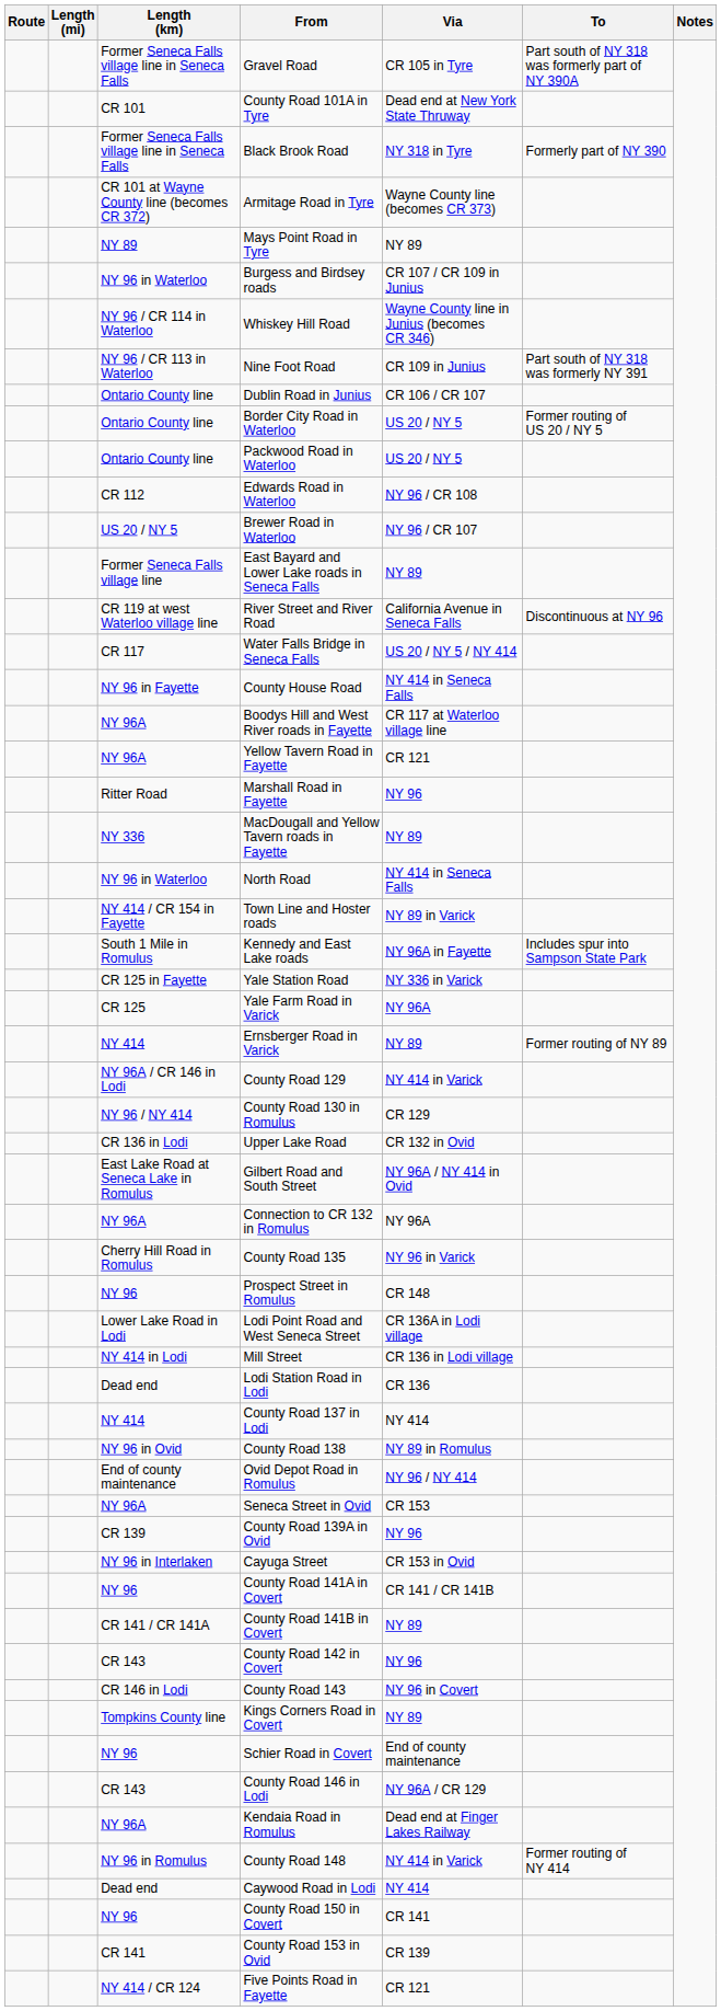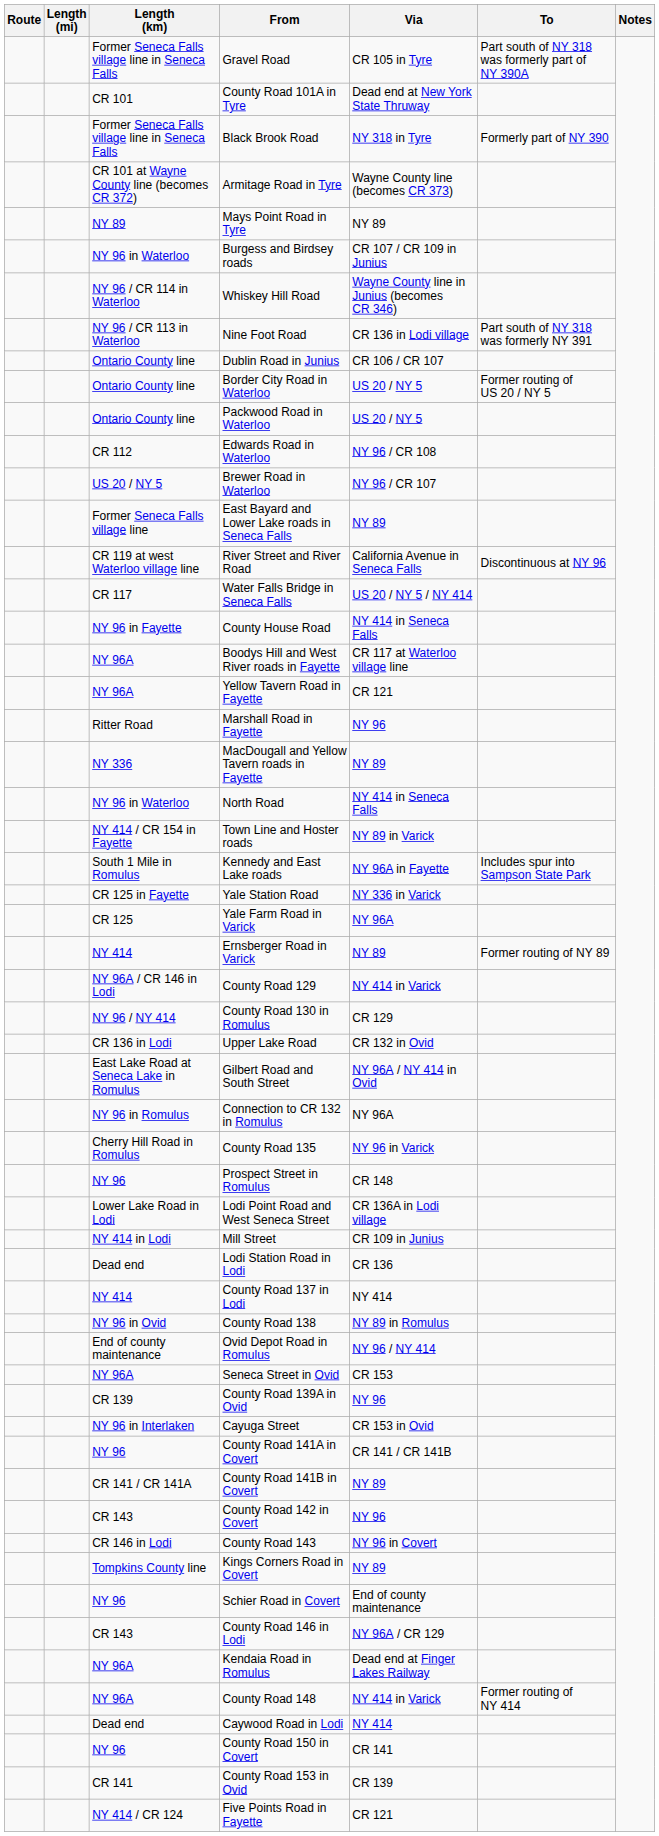 <table class="wikitable sortable">
 <tr>
 <th>Route</th>
 <th>Length<br>(mi)</th>
 <th>Length<br>(km)</th>
 <th class="unsortable">From</th>
 <th class="unsortable">Via</th>
 <th class="unsortable">To</th>
 <th class="unsortable">Notes</th>
 </tr>
 <tr>
 <td id="101"></td>
 <td></td>
 <td>Former <a href='#'>Seneca Falls village</a> line in <a href='#'>Seneca Falls</a></td>
 <td>Gravel Road</td>
 <td>CR 105 in <a href='#'>Tyre</a></td>
 <td>Part south of <a href='#'>NY&nbsp;318</a> was formerly part of <a href='#'>NY&nbsp;390A</a></td>
 </tr>
 <tr>
 <td id="101A"></td>
 <td></td>
 <td>CR 101</td>
 <td>County Road 101A in <a href='#'>Tyre</a></td>
 <td>Dead end at <a href='#'>New York State Thruway</a></td>
 <td></td>
 </tr>
 <tr>
 <td id="102"></td>
 <td></td>
 <td>Former <a href='#'>Seneca Falls village</a> line in <a href='#'>Seneca Falls</a></td>
 <td>Black Brook Road</td>
 <td><a href='#'>NY&nbsp;318</a> in <a href='#'>Tyre</a></td>
 <td>Formerly part of <a href='#'>NY 390</a></td>
 </tr>
 <tr>
 <td id="105"></td>
 <td></td>
 <td>CR 101 at <a href='#'>Wayne County</a> line (becomes <a href='#'>CR 372</a>)</td>
 <td>Armitage Road in <a href='#'>Tyre</a></td>
 <td>Wayne County line (becomes <a href='#'>CR 373</a>)</td>
 <td></td>
 </tr>
 <tr>
 <td id="105A"></td>
 <td></td>
 <td><a href='#'>NY&nbsp;89</a></td>
 <td>Mays Point Road in <a href='#'>Tyre</a></td>
 <td>NY 89</td>
 <td></td>
 </tr>
 <tr>
 <td id="106"></td>
 <td></td>
 <td><a href='#'>NY&nbsp;96</a> in <a href='#'>Waterloo</a></td>
 <td>Burgess and Birdsey roads</td>
 <td>CR 107 / CR 109 in <a href='#'>Junius</a></td>
 <td></td>
 </tr>
 <tr>
 <td id="107"></td>
 <td></td>
 <td><a href='#'>NY&nbsp;96</a> / CR 114 in <a href='#'>Waterloo</a></td>
 <td>Whiskey Hill Road</td>
 <td><a href='#'>Wayne County</a> line in <a href='#'>Junius</a> (becomes <a href='#'>CR 346</a>)</td>
 <td></td>
 </tr>
 <tr>
 <td id="108"></td>
 <td></td>
 <td><a href='#'>NY&nbsp;96</a> / CR 113 in <a href='#'>Waterloo</a></td>
 <td>Nine Foot Road</td>
-<td>CR 109 in <a href='#'>Junius</a></td>
+<td>CR 136 in <a href='#'>Lodi village</a></td>
 <td>Part south of <a href='#'>NY&nbsp;318</a> was formerly NY 391</td>
 </tr>
 <tr>
 <td id="109"></td>
 <td></td>
 <td><a href='#'>Ontario County</a> line</td>
 <td>Dublin Road in <a href='#'>Junius</a></td>
 <td>CR 106 / CR 107</td>
 <td></td>
 </tr>
 <tr>
 <td id="110"></td>
 <td></td>
 <td><a href='#'>Ontario County</a> line</td>
 <td>Border City Road in <a href='#'>Waterloo</a></td>
 <td><a href='#'>US 20</a> / <a href='#'>NY&nbsp;5</a></td>
 <td>Former routing of US 20 / NY 5</td>
 </tr>
 <tr>
 <td id="112"></td>
 <td></td>
 <td><a href='#'>Ontario County</a> line</td>
 <td>Packwood Road in <a href='#'>Waterloo</a></td>
 <td><a href='#'>US 20</a> / <a href='#'>NY&nbsp;5</a></td>
 <td></td>
 </tr>
 <tr>
 <td id="113"></td>
 <td></td>
 <td>CR 112</td>
 <td>Edwards Road in <a href='#'>Waterloo</a></td>
 <td><a href='#'>NY&nbsp;96</a> / CR 108</td>
 <td></td>
 </tr>
 <tr>
 <td id="114"></td>
 <td></td>
 <td><a href='#'>US 20</a> / <a href='#'>NY&nbsp;5</a></td>
 <td>Brewer Road in <a href='#'>Waterloo</a></td>
 <td><a href='#'>NY&nbsp;96</a> / CR 107</td>
 <td></td>
 </tr>
 <tr>
 <td id="116"></td>
 <td></td>
 <td>Former <a href='#'>Seneca Falls village</a> line</td>
 <td>East Bayard and Lower Lake roads in <a href='#'>Seneca Falls</a></td>
 <td><a href='#'>NY&nbsp;89</a></td>
 <td></td>
 </tr>
 <tr>
 <td id="117"></td>
 <td></td>
 <td>CR 119 at west <a href='#'>Waterloo village</a> line</td>
 <td>River Street and River Road</td>
 <td>California Avenue in <a href='#'>Seneca Falls</a></td>
 <td>Discontinuous at <a href='#'>NY&nbsp;96</a></td>
 </tr>
 <tr>
 <td id="117A"></td>
 <td></td>
 <td>CR 117</td>
 <td>Water Falls Bridge in <a href='#'>Seneca Falls</a></td>
 <td><a href='#'>US 20</a> / <a href='#'>NY&nbsp;5</a> / <a href='#'>NY&nbsp;414</a></td>
 <td></td>
 </tr>
 <tr>
 <td id="118"></td>
 <td></td>
 <td><a href='#'>NY&nbsp;96</a> in <a href='#'>Fayette</a></td>
 <td>County House Road</td>
 <td><a href='#'>NY&nbsp;414</a> in <a href='#'>Seneca Falls</a></td>
 <td></td>
 </tr>
 <tr>
 <td id="119"></td>
 <td></td>
 <td><a href='#'>NY&nbsp;96A</a></td>
 <td>Boodys Hill and West River roads in <a href='#'>Fayette</a></td>
 <td>CR 117 at <a href='#'>Waterloo village</a> line</td>
 <td></td>
 </tr>
 <tr>
 <td id="120-1"></td>
 <td></td>
 <td><a href='#'>NY&nbsp;96A</a></td>
 <td>Yellow Tavern Road in <a href='#'>Fayette</a></td>
 <td>CR 121</td>
 <td></td>
 </tr>
 <tr>
 <td id="120-2"></td>
 <td></td>
 <td>Ritter Road</td>
 <td>Marshall Road in <a href='#'>Fayette</a></td>
 <td><a href='#'>NY&nbsp;96</a></td>
 <td></td>
 </tr>
 <tr>
 <td id="121"></td>
 <td></td>
 <td><a href='#'>NY&nbsp;336</a></td>
 <td>MacDougall and Yellow Tavern roads in <a href='#'>Fayette</a></td>
 <td><a href='#'>NY&nbsp;89</a></td>
 <td></td>
 </tr>
 <tr>
 <td id="122"></td>
 <td></td>
 <td><a href='#'>NY&nbsp;96</a> in <a href='#'>Waterloo</a></td>
 <td>North Road</td>
 <td><a href='#'>NY&nbsp;414</a> in <a href='#'>Seneca Falls</a></td>
 <td></td>
 </tr>
 <tr>
 <td id="124"></td>
 <td></td>
 <td><a href='#'>NY&nbsp;414</a> / CR 154 in <a href='#'>Fayette</a></td>
 <td>Town Line and Hoster roads</td>
 <td><a href='#'>NY&nbsp;89</a> in <a href='#'>Varick</a></td>
 <td></td>
 </tr>
 <tr>
 <td id="125"></td>
 <td></td>
 <td>South 1 Mile in <a href='#'>Romulus</a></td>
 <td>Kennedy and East Lake roads</td>
 <td><a href='#'>NY&nbsp;96A</a> in <a href='#'>Fayette</a></td>
 <td>Includes spur into <a href='#'>Sampson State Park</a></td>
 </tr>
 <tr>
 <td id="126"></td>
 <td></td>
 <td>CR 125 in <a href='#'>Fayette</a></td>
 <td>Yale Station Road</td>
 <td><a href='#'>NY&nbsp;336</a> in <a href='#'>Varick</a></td>
 <td></td>
 </tr>
 <tr>
 <td id="127"></td>
 <td></td>
 <td>CR 125</td>
 <td>Yale Farm Road in <a href='#'>Varick</a></td>
 <td><a href='#'>NY&nbsp;96A</a></td>
 <td></td>
 </tr>
 <tr>
 <td id="128"></td>
 <td></td>
 <td><a href='#'>NY&nbsp;414</a></td>
 <td>Ernsberger Road in <a href='#'>Varick</a></td>
 <td><a href='#'>NY&nbsp;89</a></td>
 <td>Former routing of NY 89</td>
 </tr>
 <tr>
 <td id="129"></td>
 <td></td>
 <td><a href='#'>NY&nbsp;96A</a> / CR 146 in <a href='#'>Lodi</a></td>
 <td>County Road 129</td>
 <td><a href='#'>NY&nbsp;414</a> in <a href='#'>Varick</a></td>
 <td></td>
 </tr>
 <tr>
 <td id="130"></td>
 <td></td>
 <td><a href='#'>NY&nbsp;96</a> / <a href='#'>NY&nbsp;414</a></td>
 <td>County Road 130 in <a href='#'>Romulus</a></td>
 <td>CR 129</td>
 <td></td>
 </tr>
 <tr>
 <td id="131"></td>
 <td></td>
 <td>CR 136 in <a href='#'>Lodi</a></td>
 <td>Upper Lake Road</td>
 <td>CR 132 in <a href='#'>Ovid</a></td>
 <td></td>
 </tr>
 <tr>
 <td id="132"></td>
 <td></td>
 <td>East Lake Road at <a href='#'>Seneca Lake</a> in <a href='#'>Romulus</a></td>
 <td>Gilbert Road and South Street</td>
 <td><a href='#'>NY&nbsp;96A</a> / <a href='#'>NY&nbsp;414</a> in <a href='#'>Ovid</a></td>
 <td></td>
 </tr>
 <tr>
 <td id="132A"></td>
 <td></td>
-<td><a href='#'>NY&nbsp;96A</a></td>
+<td><a href='#'>NY&nbsp;96</a> in <a href='#'>Romulus</a></td>
 <td>Connection to CR 132 in <a href='#'>Romulus</a></td>
 <td>NY 96A</td>
 <td></td>
 </tr>
 <tr>
 <td id="135"></td>
 <td></td>
 <td>Cherry Hill Road in <a href='#'>Romulus</a></td>
 <td>County Road 135</td>
 <td><a href='#'>NY&nbsp;96</a> in <a href='#'>Varick</a></td>
 <td></td>
 </tr>
 <tr>
 <td id="135A"></td>
 <td></td>
 <td><a href='#'>NY&nbsp;96</a></td>
 <td>Prospect Street in <a href='#'>Romulus</a></td>
 <td>CR 148</td>
 <td></td>
 </tr>
 <tr>
 <td id="136"></td>
 <td></td>
 <td>Lower Lake Road in <a href='#'>Lodi</a></td>
 <td>Lodi Point Road and West Seneca Street</td>
 <td>CR 136A in <a href='#'>Lodi village</a></td>
 <td></td>
 </tr>
 <tr>
 <td id="136A"></td>
 <td></td>
 <td><a href='#'>NY&nbsp;414</a> in <a href='#'>Lodi</a></td>
 <td>Mill Street</td>
-<td>CR 136 in <a href='#'>Lodi village</a></td>
+<td>CR 109 in <a href='#'>Junius</a></td>
 <td></td>
 </tr>
 <tr>
 <td id="136B"></td>
 <td></td>
 <td>Dead end</td>
 <td>Lodi Station Road in <a href='#'>Lodi</a></td>
 <td>CR 136</td>
 <td></td>
 </tr>
 <tr>
 <td id="137"></td>
 <td></td>
 <td><a href='#'>NY&nbsp;414</a></td>
 <td>County Road 137 in <a href='#'>Lodi</a></td>
 <td>NY 414</td>
 <td></td>
 </tr>
 <tr>
 <td id="138"></td>
 <td></td>
 <td><a href='#'>NY&nbsp;96</a> in <a href='#'>Ovid</a></td>
 <td>County Road 138</td>
 <td><a href='#'>NY&nbsp;89</a> in <a href='#'>Romulus</a></td>
 <td></td>
 </tr>
 <tr>
 <td id="138A"></td>
 <td></td>
 <td>End of county maintenance</td>
 <td>Ovid Depot Road in <a href='#'>Romulus</a></td>
 <td><a href='#'>NY&nbsp;96</a> / <a href='#'>NY&nbsp;414</a></td>
 <td></td>
 </tr>
 <tr>
 <td id="139"></td>
 <td></td>
 <td><a href='#'>NY&nbsp;96A</a></td>
 <td>Seneca Street in <a href='#'>Ovid</a></td>
 <td>CR 153</td>
 <td></td>
 </tr>
 <tr>
 <td id="139A"></td>
 <td></td>
 <td>CR 139</td>
 <td>County Road 139A in <a href='#'>Ovid</a></td>
 <td><a href='#'>NY&nbsp;96</a></td>
 <td></td>
 </tr>
 <tr>
 <td id="141"></td>
 <td></td>
 <td><a href='#'>NY&nbsp;96</a> in <a href='#'>Interlaken</a></td>
 <td>Cayuga Street</td>
 <td>CR 153 in <a href='#'>Ovid</a></td>
 <td></td>
 </tr>
 <tr>
 <td id="141A"></td>
 <td></td>
 <td><a href='#'>NY&nbsp;96</a></td>
 <td>County Road 141A in <a href='#'>Covert</a></td>
 <td>CR 141 / CR 141B</td>
 <td></td>
 </tr>
 <tr>
 <td id="141B"></td>
 <td></td>
 <td>CR 141 / CR 141A</td>
 <td>County Road 141B in <a href='#'>Covert</a></td>
 <td><a href='#'>NY&nbsp;89</a></td>
 <td></td>
 </tr>
 <tr>
 <td id="142"></td>
 <td></td>
 <td>CR 143</td>
 <td>County Road 142 in <a href='#'>Covert</a></td>
 <td><a href='#'>NY&nbsp;96</a></td>
 <td></td>
 </tr>
 <tr>
 <td id="143"></td>
 <td></td>
 <td>CR 146 in <a href='#'>Lodi</a></td>
 <td>County Road 143</td>
 <td><a href='#'>NY&nbsp;96</a> in <a href='#'>Covert</a></td>
 <td></td>
 </tr>
 <tr>
 <td id="144"></td>
 <td></td>
 <td><a href='#'>Tompkins County</a> line</td>
 <td>Kings Corners Road in <a href='#'>Covert</a></td>
 <td><a href='#'>NY&nbsp;89</a></td>
 <td></td>
 </tr>
 <tr>
 <td id="144A"></td>
 <td></td>
 <td><a href='#'>NY&nbsp;96</a></td>
 <td>Schier Road in <a href='#'>Covert</a></td>
 <td>End of county maintenance</td>
 <td></td>
 </tr>
 <tr>
 <td id="146"></td>
 <td></td>
 <td>CR 143</td>
 <td>County Road 146 in <a href='#'>Lodi</a></td>
 <td><a href='#'>NY&nbsp;96A</a> / CR 129</td>
 <td></td>
 </tr>
 <tr>
 <td id="147"></td>
 <td></td>
 <td><a href='#'>NY&nbsp;96A</a></td>
 <td>Kendaia Road in <a href='#'>Romulus</a></td>
 <td>Dead end at <a href='#'>Finger Lakes Railway</a></td>
 <td></td>
 </tr>
 <tr>
 <td id="148"></td>
 <td></td>
-<td><a href='#'>NY&nbsp;96</a> in <a href='#'>Romulus</a></td>
+<td><a href='#'>NY&nbsp;96A</a></td>
 <td>County Road 148</td>
 <td><a href='#'>NY&nbsp;414</a> in <a href='#'>Varick</a></td>
 <td>Former routing of NY 414</td>
 </tr>
 <tr>
 <td id="149"></td>
 <td></td>
 <td>Dead end</td>
 <td>Caywood Road in <a href='#'>Lodi</a></td>
 <td><a href='#'>NY&nbsp;414</a></td>
 <td></td>
 </tr>
 <tr>
 <td id="150"></td>
 <td></td>
 <td><a href='#'>NY&nbsp;96</a></td>
 <td>County Road 150 in <a href='#'>Covert</a></td>
 <td>CR 141</td>
 <td></td>
 </tr>
 <tr>
 <td id="153"></td>
 <td></td>
 <td>CR 141</td>
 <td>County Road 153 in <a href='#'>Ovid</a></td>
 <td>CR 139</td>
 <td></td>
 </tr>
 <tr>
 <td id="154"></td>
 <td></td>
 <td><a href='#'>NY&nbsp;414</a> / CR 124</td>
 <td>Five Points Road in <a href='#'>Fayette</a></td>
 <td>CR 121</td>
 <td></td>
 </tr>
 </table>
